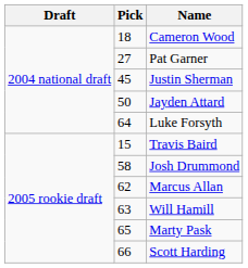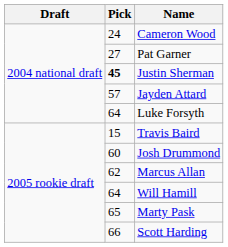 <table class="wikitable plainrowheaders">
 <tr>
 <th scope="col"><strong>Draft</strong></th>
 <th scope="col"><strong>Pick</strong></th>
 <th scope="col"><strong>Name</strong></th>
 </tr>
 <tr>
 <th rowspan= "5" style="font-weight: normal; background: #F9F9F9; text-align: left;"><a href='#'>2004 national draft</a></th>
-<td>18</td>
+<td>24</td>
 <td><a href='#'>Cameron Wood</a></td>
 </tr>
 <tr>
 <td>27</td>
 <td>Pat Garner</td>
 </tr>
 <tr>
-<td>45</td>
+<td><strong>45</strong></td>
 <td><a href='#'>Justin Sherman</a></td>
 </tr>
 <tr>
-<td>50</td>
+<td>57</td>
 <td><a href='#'>Jayden Attard</a></td>
 </tr>
 <tr>
 <td>64</td>
 <td>Luke Forsyth</td>
 </tr>
 <tr>
 <th rowspan= "6" style="font-weight: normal; background: #F9F9F9; text-align: left;"><a href='#'>2005 rookie draft</a></th>
 <td>15</td>
 <td><a href='#'>Travis Baird</a></td>
 </tr>
 <tr>
-<td>58</td>
+<td>60</td>
 <td><a href='#'>Josh Drummond</a></td>
 </tr>
 <tr>
 <td>62</td>
 <td><a href='#'>Marcus Allan</a></td>
 </tr>
 <tr>
-<td>63</td>
+<td>64</td>
 <td><a href='#'>Will Hamill</a></td>
 </tr>
 <tr>
 <td>65</td>
 <td><a href='#'>Marty Pask</a></td>
 </tr>
 <tr>
 <td>66</td>
 <td><a href='#'>Scott Harding</a></td>
 </tr>
 </table>
